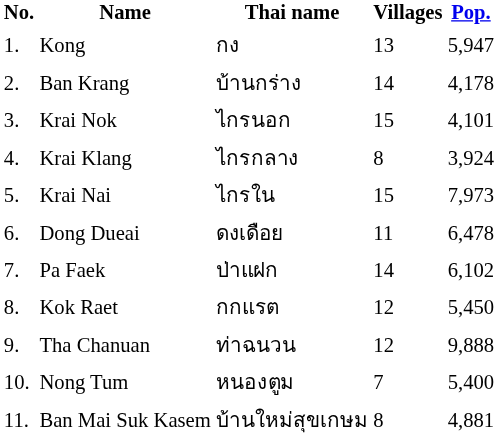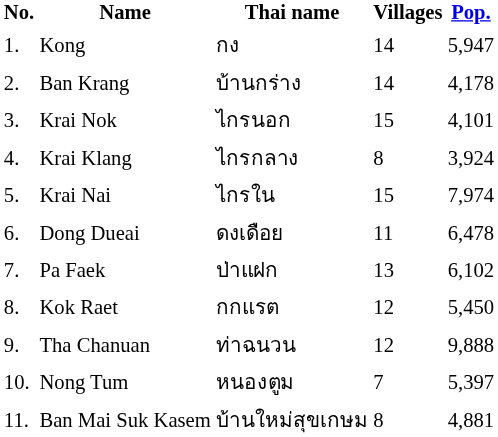 <table>
 <tr>
 <th>No.</th>
 <th>Name</th>
 <th>Thai name</th>
 <th>Villages</th>
 <th><a href='#'>Pop.</a></th>
 </tr>
 <tr>
 <td>1.</td>
 <td>Kong</td>
 <td>กง</td>
-<td>13</td>
+<td>14</td>
 <td>5,947</td>
 <td></td>
 </tr>
 <tr>
 <td>2.</td>
 <td>Ban Krang</td>
 <td>บ้านกร่าง</td>
 <td>14</td>
 <td>4,178</td>
 <td></td>
 </tr>
 <tr>
 <td>3.</td>
 <td>Krai Nok</td>
 <td>ไกรนอก</td>
 <td>15</td>
 <td>4,101</td>
 <td></td>
 </tr>
 <tr>
 <td>4.</td>
 <td>Krai Klang</td>
 <td>ไกรกลาง</td>
 <td>8</td>
 <td>3,924</td>
 <td></td>
 </tr>
 <tr>
 <td>5.</td>
 <td>Krai Nai</td>
 <td>ไกรใน</td>
 <td>15</td>
-<td>7,973</td>
+<td>7,974</td>
 <td></td>
 </tr>
 <tr>
 <td>6.</td>
 <td>Dong Dueai</td>
 <td>ดงเดือย</td>
 <td>11</td>
 <td>6,478</td>
 <td></td>
 </tr>
 <tr>
 <td>7.</td>
 <td>Pa Faek</td>
 <td>ป่าแฝก</td>
-<td>14</td>
+<td>13</td>
 <td>6,102</td>
 <td></td>
 </tr>
 <tr>
 <td>8.</td>
 <td>Kok Raet</td>
 <td>กกแรต</td>
 <td>12</td>
 <td>5,450</td>
 <td></td>
 </tr>
 <tr>
 <td>9.</td>
 <td>Tha Chanuan</td>
 <td>ท่าฉนวน</td>
 <td>12</td>
 <td>9,888</td>
 <td></td>
 </tr>
 <tr>
 <td>10.</td>
 <td>Nong Tum</td>
 <td>หนองตูม</td>
 <td>7</td>
-<td>5,400</td>
+<td>5,397</td>
 <td></td>
 </tr>
 <tr>
 <td>11.</td>
 <td>Ban Mai Suk Kasem</td>
 <td>บ้านใหม่สุขเกษม</td>
 <td>8</td>
 <td>4,881</td>
 <td></td>
 </tr>
 </table>
